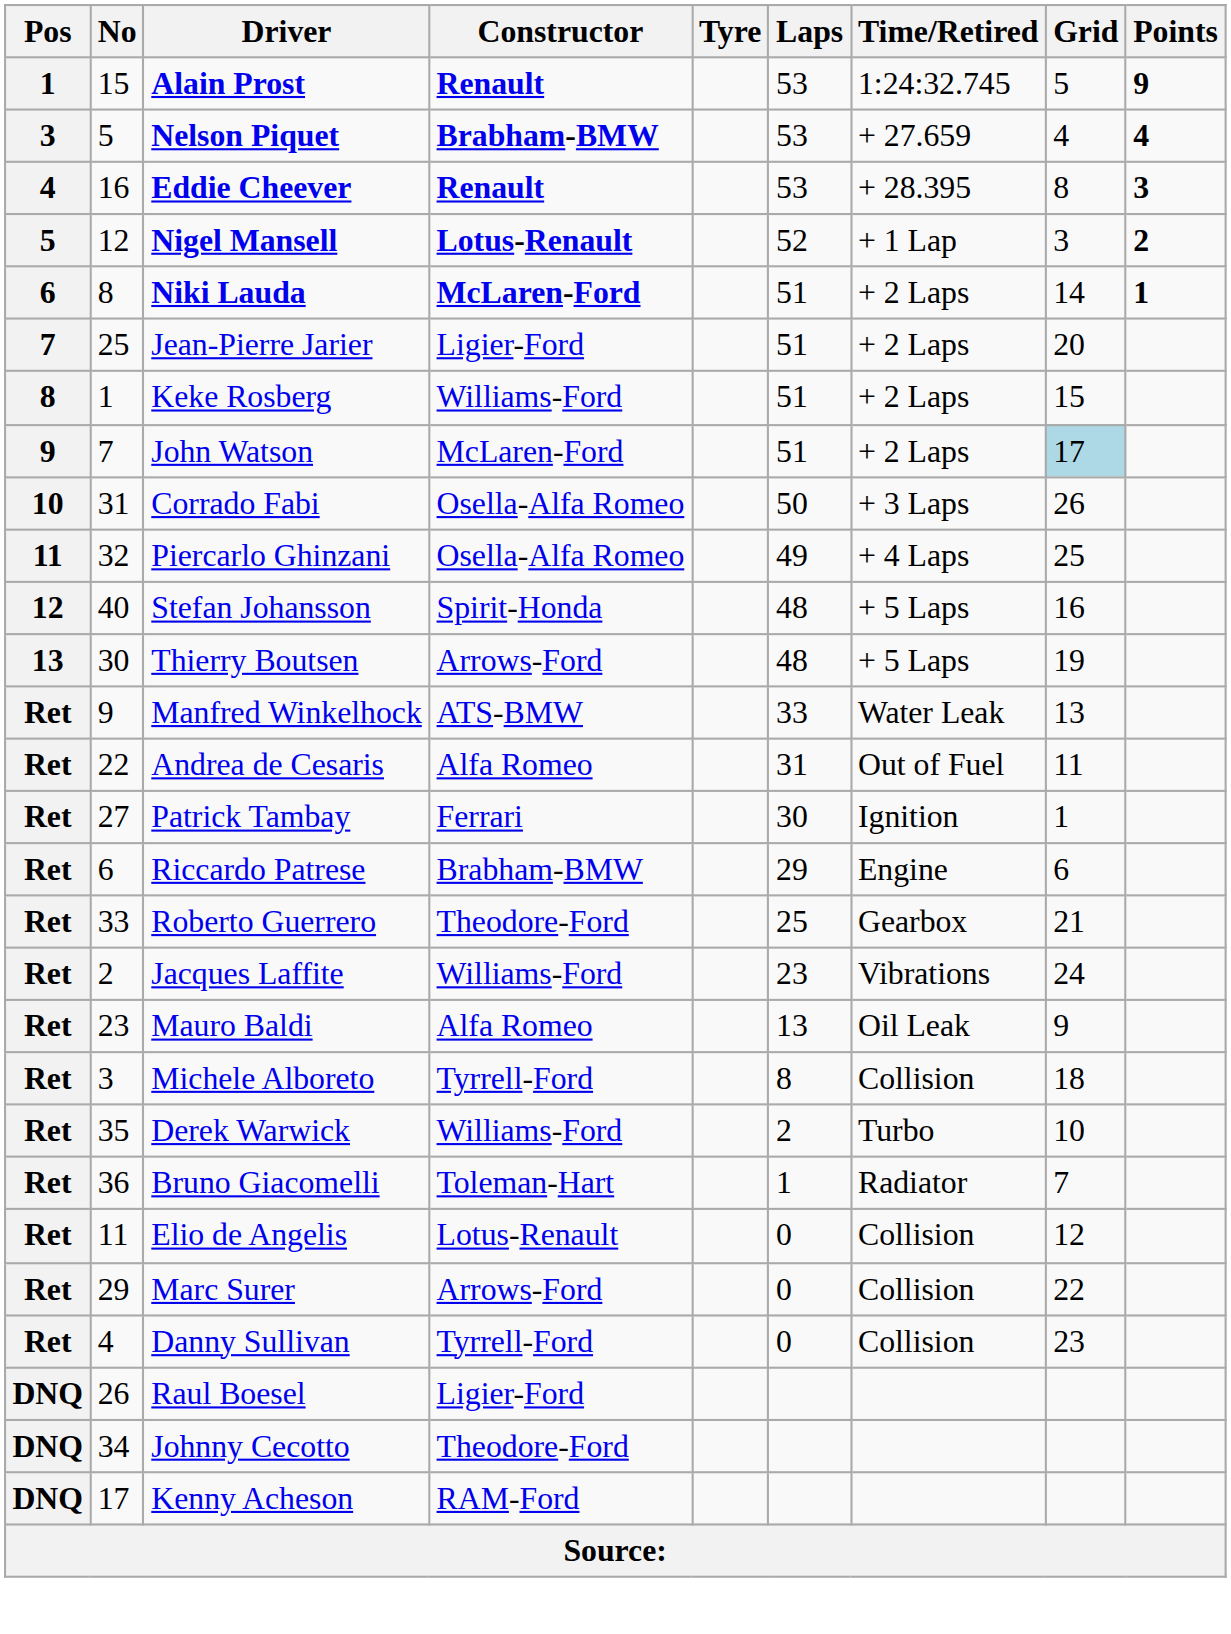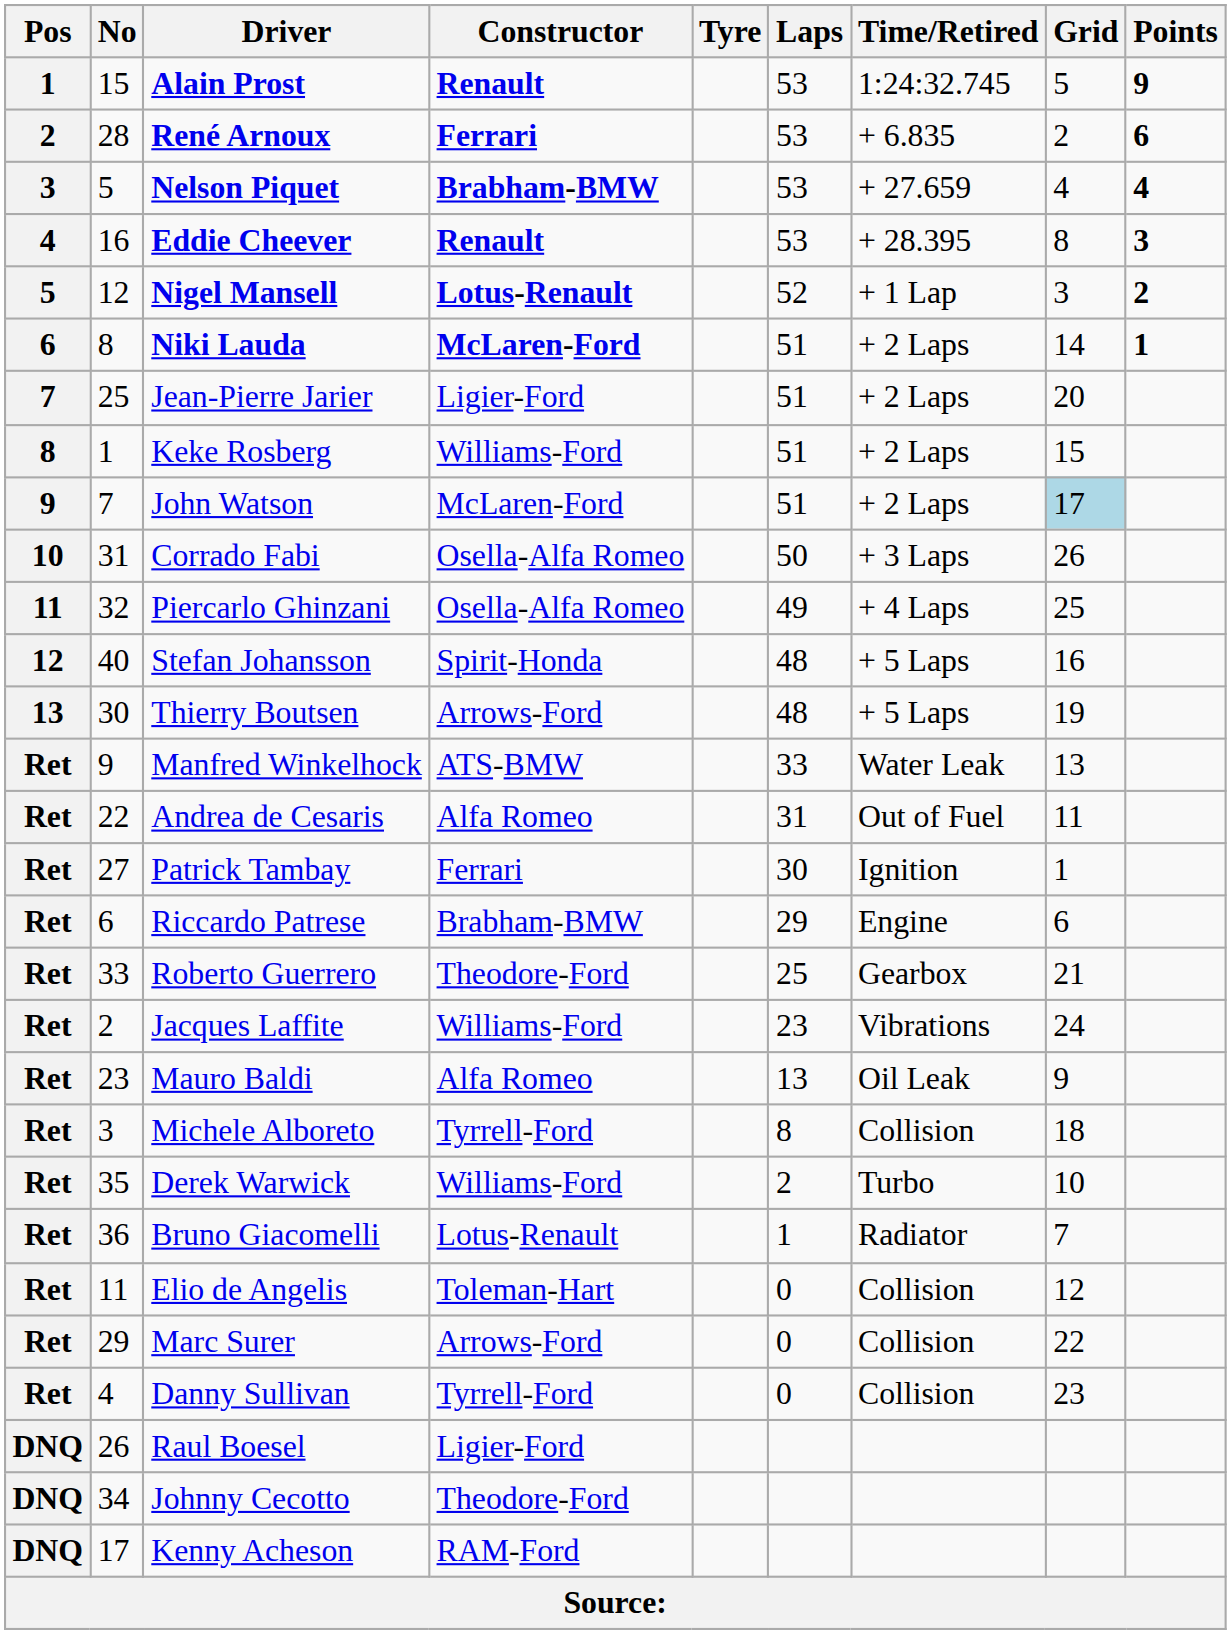 <table class="wikitable" style="font-size:95%;">
 <tr>
 <th>Pos</th>
 <th>No</th>
 <th>Driver</th>
 <th>Constructor</th>
 <th>Tyre</th>
 <th>Laps</th>
 <th>Time/Retired</th>
 <th>Grid</th>
 <th>Points</th>
 </tr>
 <tr>
 <th>1</th>
 <td>15</td>
 <td> <strong><a href='#'>Alain Prost</a></strong></td>
 <td><strong><a href='#'>Renault</a></strong></td>
 <td></td>
 <td>53</td>
 <td>1:24:32.745</td>
 <td>5</td>
 <td><strong>9</strong></td>
+</tr>
+<tr>
+<th>2</th>
+<td>28</td>
+<td> <strong><a href='#'>René Arnoux</a></strong></td>
+<td><strong><a href='#'>Ferrari</a></strong></td>
+<td></td>
+<td>53</td>
+<td>+ 6.835</td>
+<td>2</td>
+<td><strong>6</strong></td>
 </tr>
 <tr>
 <th>3</th>
 <td>5</td>
 <td> <strong><a href='#'>Nelson Piquet</a></strong></td>
 <td><strong><a href='#'>Brabham</a>-<a href='#'>BMW</a></strong></td>
 <td></td>
 <td>53</td>
 <td>+ 27.659</td>
 <td>4</td>
 <td><strong>4</strong></td>
 </tr>
 <tr>
 <th>4</th>
 <td>16</td>
 <td> <strong><a href='#'>Eddie Cheever</a></strong></td>
 <td><strong><a href='#'>Renault</a></strong></td>
 <td></td>
 <td>53</td>
 <td>+ 28.395</td>
 <td>8</td>
 <td><strong>3</strong></td>
 </tr>
 <tr>
 <th>5</th>
 <td>12</td>
 <td> <strong><a href='#'>Nigel Mansell</a></strong></td>
 <td><strong><a href='#'>Lotus</a>-<a href='#'>Renault</a></strong></td>
 <td></td>
 <td>52</td>
 <td>+ 1 Lap</td>
 <td>3</td>
 <td><strong>2</strong></td>
 </tr>
 <tr>
 <th>6</th>
 <td>8</td>
 <td> <strong><a href='#'>Niki Lauda</a></strong></td>
 <td><strong><a href='#'>McLaren</a>-<a href='#'>Ford</a></strong></td>
 <td></td>
 <td>51</td>
 <td>+ 2 Laps</td>
 <td>14</td>
 <td><strong>1</strong></td>
 </tr>
 <tr>
 <th>7</th>
 <td>25</td>
 <td> <a href='#'>Jean-Pierre Jarier</a></td>
 <td><a href='#'>Ligier</a>-<a href='#'>Ford</a></td>
 <td></td>
 <td>51</td>
 <td>+ 2 Laps</td>
 <td>20</td>
 <td> </td>
 </tr>
 <tr>
 <th>8</th>
 <td>1</td>
 <td> <a href='#'>Keke Rosberg</a></td>
 <td><a href='#'>Williams</a>-<a href='#'>Ford</a></td>
 <td></td>
 <td>51</td>
 <td>+ 2 Laps</td>
 <td>15</td>
 <td> </td>
 </tr>
 <tr>
 <th>9</th>
 <td>7</td>
 <td> <a href='#'>John Watson</a></td>
 <td><a href='#'>McLaren</a>-<a href='#'>Ford</a></td>
 <td></td>
 <td>51</td>
 <td>+ 2 Laps</td>
 <td style="background: lightblue;">17</td>
 <td> </td>
 </tr>
 <tr>
 <th>10</th>
 <td>31</td>
 <td> <a href='#'>Corrado Fabi</a></td>
 <td><a href='#'>Osella</a>-<a href='#'>Alfa Romeo</a></td>
 <td></td>
 <td>50</td>
 <td>+ 3 Laps</td>
 <td>26</td>
 <td> </td>
 </tr>
 <tr>
 <th>11</th>
 <td>32</td>
 <td> <a href='#'>Piercarlo Ghinzani</a></td>
 <td><a href='#'>Osella</a>-<a href='#'>Alfa Romeo</a></td>
 <td></td>
 <td>49</td>
 <td>+ 4 Laps</td>
 <td>25</td>
 <td> </td>
 </tr>
 <tr>
 <th>12</th>
 <td>40</td>
 <td> <a href='#'>Stefan Johansson</a></td>
 <td><a href='#'>Spirit</a>-<a href='#'>Honda</a></td>
 <td></td>
 <td>48</td>
 <td>+ 5 Laps</td>
 <td>16</td>
 <td> </td>
 </tr>
 <tr>
 <th>13</th>
 <td>30</td>
 <td> <a href='#'>Thierry Boutsen</a></td>
 <td><a href='#'>Arrows</a>-<a href='#'>Ford</a></td>
 <td></td>
 <td>48</td>
 <td>+ 5 Laps</td>
 <td>19</td>
 <td> </td>
 </tr>
 <tr>
 <th>Ret</th>
 <td>9</td>
 <td> <a href='#'>Manfred Winkelhock</a></td>
 <td><a href='#'>ATS</a>-<a href='#'>BMW</a></td>
 <td></td>
 <td>33</td>
 <td>Water Leak</td>
 <td>13</td>
 <td> </td>
 </tr>
 <tr>
 <th>Ret</th>
 <td>22</td>
 <td> <a href='#'>Andrea de Cesaris</a></td>
 <td><a href='#'>Alfa Romeo</a></td>
 <td></td>
 <td>31</td>
 <td>Out of Fuel</td>
 <td>11</td>
 <td> </td>
 </tr>
 <tr>
 <th>Ret</th>
 <td>27</td>
 <td> <a href='#'>Patrick Tambay</a></td>
 <td><a href='#'>Ferrari</a></td>
 <td></td>
 <td>30</td>
 <td>Ignition</td>
 <td>1</td>
 <td> </td>
 </tr>
 <tr>
 <th>Ret</th>
 <td>6</td>
 <td> <a href='#'>Riccardo Patrese</a></td>
 <td><a href='#'>Brabham</a>-<a href='#'>BMW</a></td>
 <td></td>
 <td>29</td>
 <td>Engine</td>
 <td>6</td>
 <td> </td>
 </tr>
 <tr>
 <th>Ret</th>
 <td>33</td>
 <td> <a href='#'>Roberto Guerrero</a></td>
 <td><a href='#'>Theodore</a>-<a href='#'>Ford</a></td>
 <td></td>
 <td>25</td>
 <td>Gearbox</td>
 <td>21</td>
 <td> </td>
 </tr>
 <tr>
 <th>Ret</th>
 <td>2</td>
 <td> <a href='#'>Jacques Laffite</a></td>
 <td><a href='#'>Williams</a>-<a href='#'>Ford</a></td>
 <td></td>
 <td>23</td>
 <td>Vibrations</td>
 <td>24</td>
 <td> </td>
 </tr>
 <tr>
 <th>Ret</th>
 <td>23</td>
 <td> <a href='#'>Mauro Baldi</a></td>
 <td><a href='#'>Alfa Romeo</a></td>
 <td></td>
 <td>13</td>
 <td>Oil Leak</td>
 <td>9</td>
 <td> </td>
 </tr>
 <tr>
 <th>Ret</th>
 <td>3</td>
 <td> <a href='#'>Michele Alboreto</a></td>
 <td><a href='#'>Tyrrell</a>-<a href='#'>Ford</a></td>
 <td></td>
 <td>8</td>
 <td>Collision</td>
 <td>18</td>
 <td> </td>
 </tr>
 <tr>
 <th>Ret</th>
 <td>35</td>
 <td> <a href='#'>Derek Warwick</a></td>
 <td><a href='#'>Williams</a>-<a href='#'>Ford</a></td>
 <td></td>
 <td>2</td>
 <td>Turbo</td>
 <td>10</td>
 <td> </td>
 </tr>
 <tr>
 <th>Ret</th>
 <td>36</td>
 <td> <a href='#'>Bruno Giacomelli</a></td>
-<td><a href='#'>Toleman</a>-<a href='#'>Hart</a></td>
+<td><a href='#'>Lotus</a>-<a href='#'>Renault</a></td>
 <td></td>
 <td>1</td>
 <td>Radiator</td>
 <td>7</td>
 <td> </td>
 </tr>
 <tr>
 <th>Ret</th>
 <td>11</td>
 <td> <a href='#'>Elio de Angelis</a></td>
-<td><a href='#'>Lotus</a>-<a href='#'>Renault</a></td>
+<td><a href='#'>Toleman</a>-<a href='#'>Hart</a></td>
 <td></td>
 <td>0</td>
 <td>Collision</td>
 <td>12</td>
 <td> </td>
 </tr>
 <tr>
 <th>Ret</th>
 <td>29</td>
 <td> <a href='#'>Marc Surer</a></td>
 <td><a href='#'>Arrows</a>-<a href='#'>Ford</a></td>
 <td></td>
 <td>0</td>
 <td>Collision</td>
 <td>22</td>
 <td> </td>
 </tr>
 <tr>
 <th>Ret</th>
 <td>4</td>
 <td> <a href='#'>Danny Sullivan</a></td>
 <td><a href='#'>Tyrrell</a>-<a href='#'>Ford</a></td>
 <td></td>
 <td>0</td>
 <td>Collision</td>
 <td>23</td>
 <td> </td>
 </tr>
 <tr>
 <th>DNQ</th>
 <td>26</td>
 <td> <a href='#'>Raul Boesel</a></td>
 <td><a href='#'>Ligier</a>-<a href='#'>Ford</a></td>
 <td></td>
 <td> </td>
 <td> </td>
 <td> </td>
 <td> </td>
 </tr>
 <tr>
 <th>DNQ</th>
 <td>34</td>
 <td> <a href='#'>Johnny Cecotto</a></td>
 <td><a href='#'>Theodore</a>-<a href='#'>Ford</a></td>
 <td></td>
 <td> </td>
 <td> </td>
 <td> </td>
 <td> </td>
 </tr>
 <tr>
 <th>DNQ</th>
 <td>17</td>
 <td> <a href='#'>Kenny Acheson</a></td>
 <td><a href='#'>RAM</a>-<a href='#'>Ford</a></td>
 <td></td>
 <td> </td>
 <td> </td>
 <td> </td>
 <td> </td>
 </tr>
 <tr>
 <th colspan="9" style="text-align: center">Source: </th>
 </tr>
 </table>
